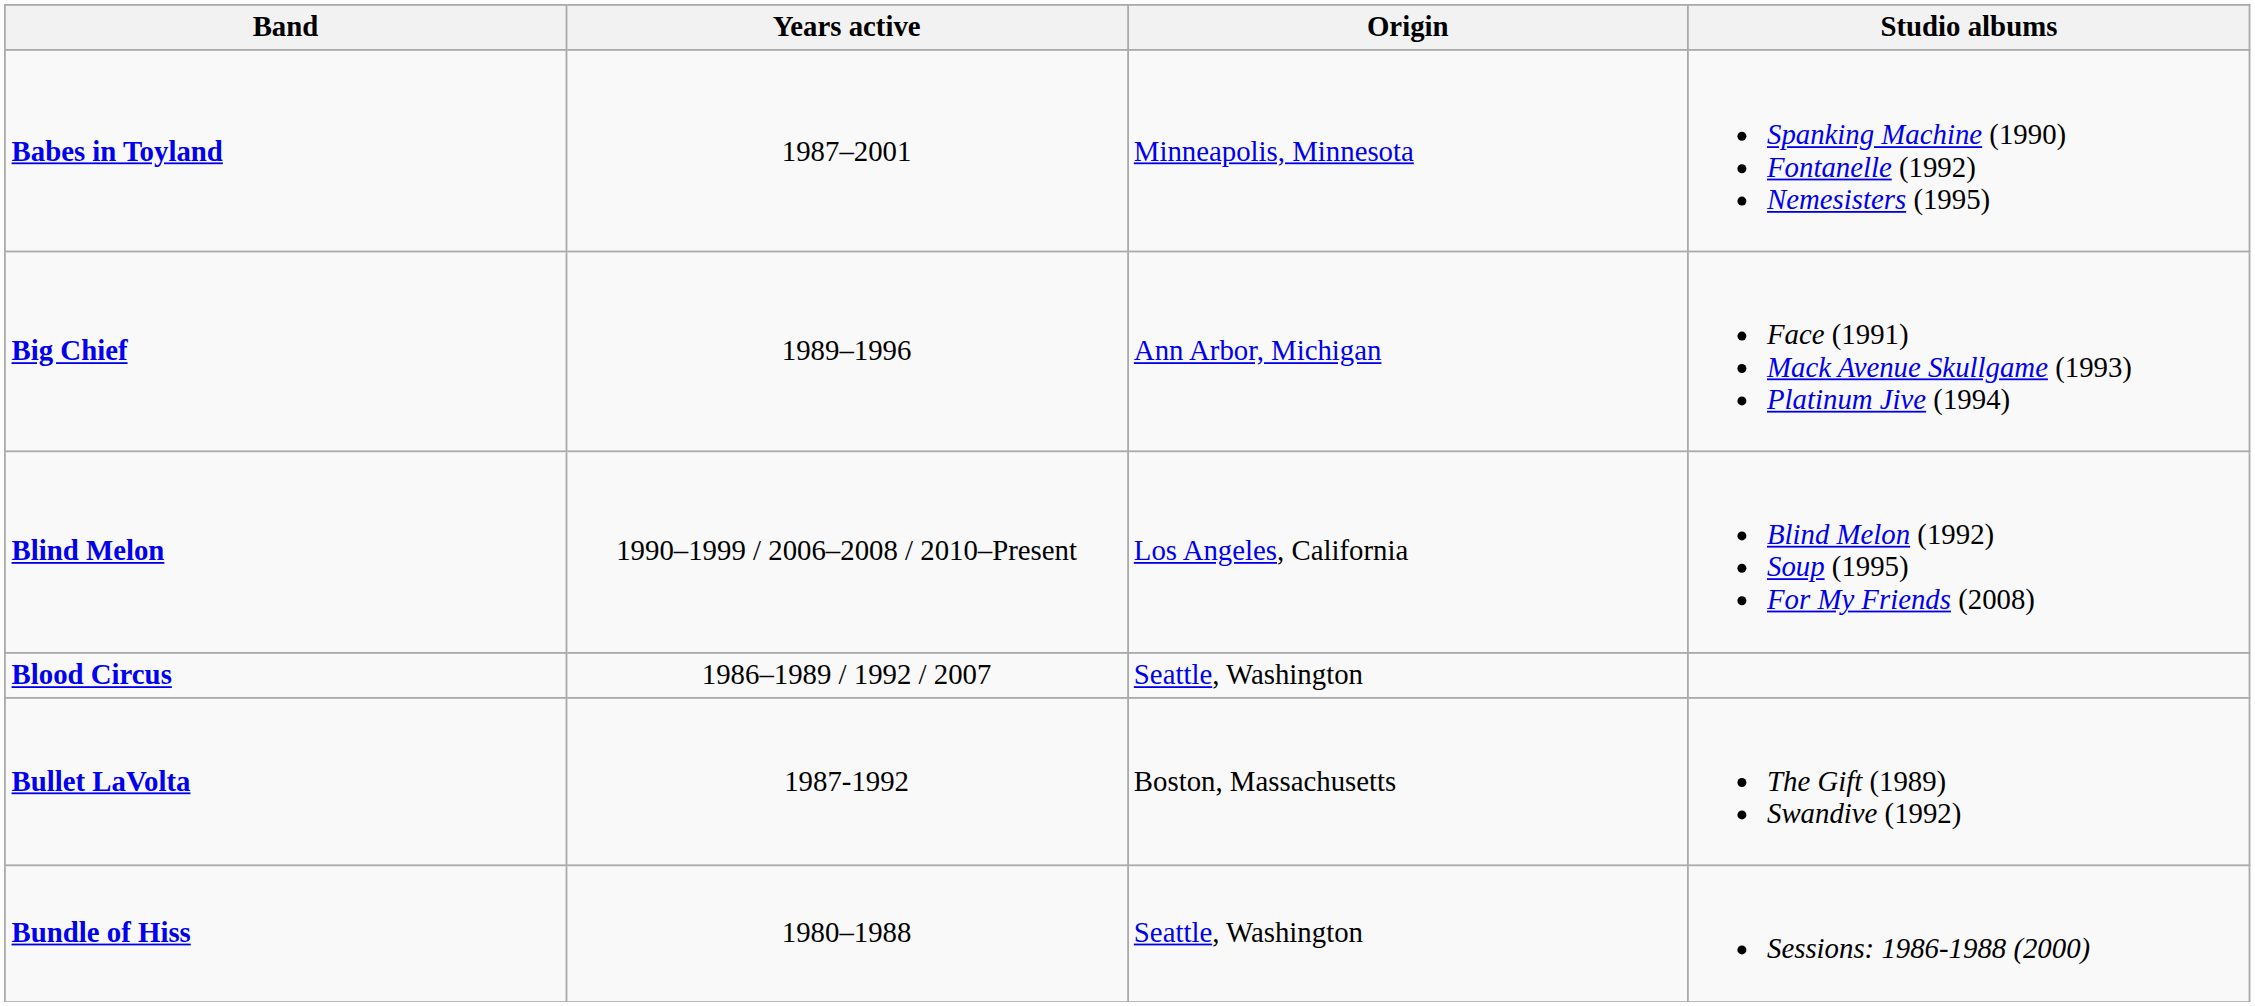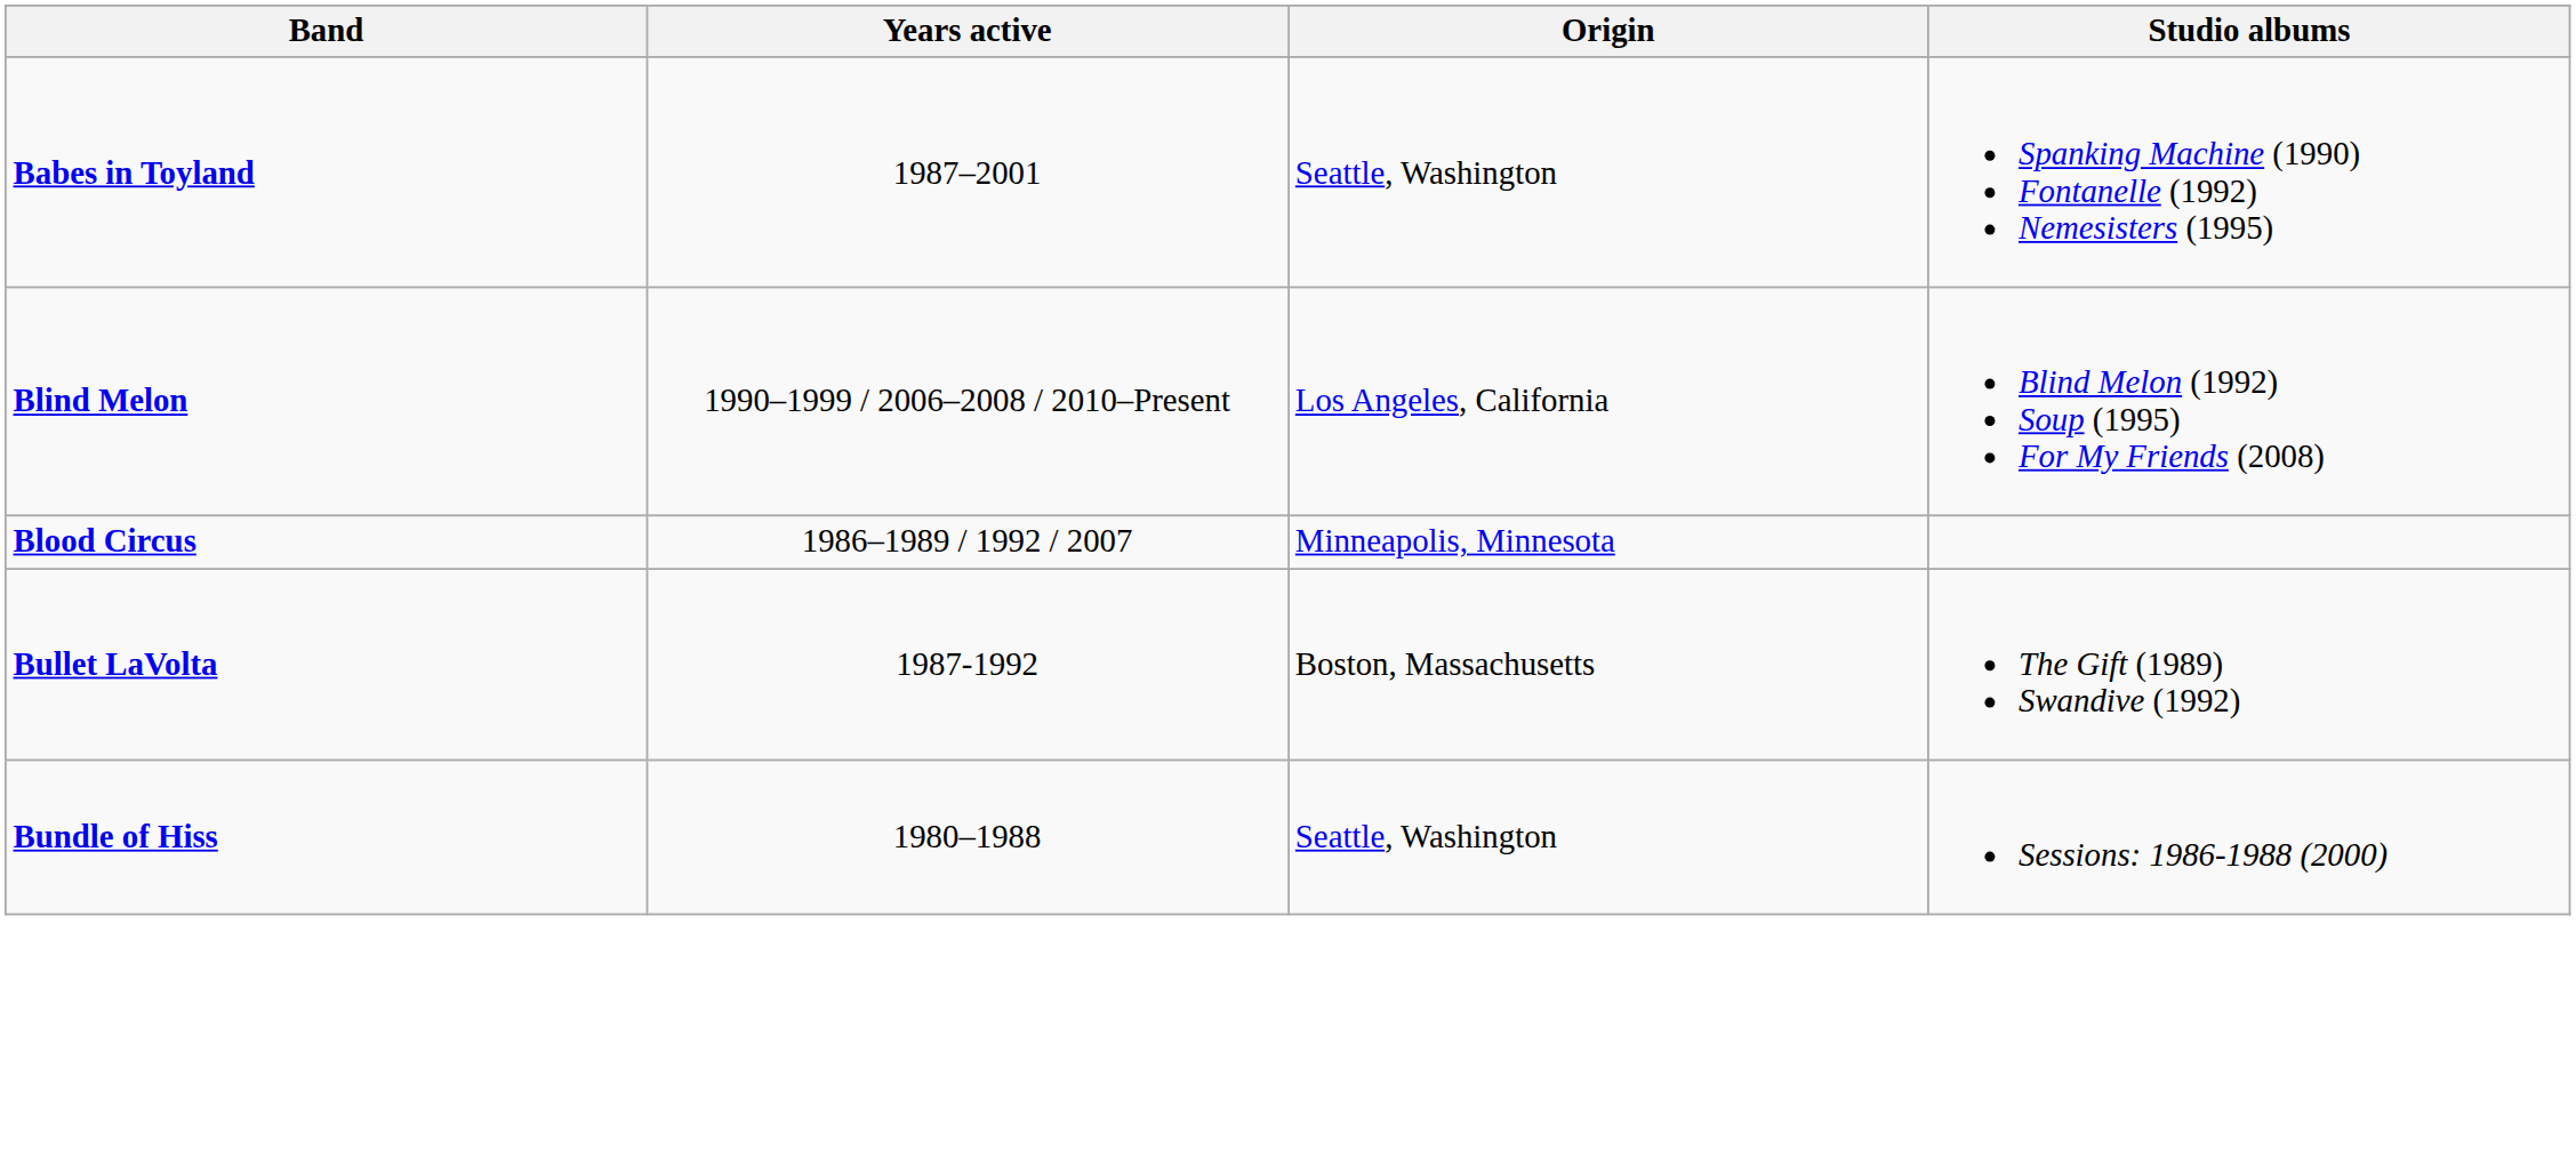 <table class="wikitable sortable">
 <tr>
 <th style="width:15%;">Band</th>
 <th style="width:15%;">Years active</th>
 <th style="width:15%;">Origin</th>
 <th style="width:15%;">Studio albums</th>
 </tr>
 <tr>
 <td><strong><a href='#'>Babes in Toyland</a></strong></td>
 <td style="text-align:center;">1987–2001</td>
-<td><a href='#'>Minneapolis, Minnesota</a></td>
+<td><a href='#'>Seattle</a>, Washington</td>
 <td><br><ul><li><em><a href='#'>Spanking Machine</a></em> (1990)</li><li><em><a href='#'>Fontanelle</a></em> (1992)</li><li><em><a href='#'>Nemesisters</a></em> (1995)</li></ul></td>
-</tr>
-<tr>
-<td><strong><a href='#'>Big Chief</a></strong></td>
-<td style="text-align:center;">1989–1996</td>
-<td><a href='#'>Ann Arbor, Michigan</a></td>
-<td><br><ul><li><em>Face</em> (1991)</li><li><em><a href='#'>Mack Avenue Skullgame</a></em> (1993)</li><li><em><a href='#'>Platinum Jive</a></em> (1994)</li></ul></td>
 </tr>
 <tr>
 <td><strong><a href='#'>Blind Melon</a></strong></td>
 <td style="text-align:center;">1990–1999 / 2006–2008 / 2010–Present</td>
 <td><a href='#'>Los Angeles</a>, California</td>
 <td><br><ul><li><em><a href='#'>Blind Melon</a></em> (1992)</li><li><em><a href='#'>Soup</a></em> (1995)</li><li><em><a href='#'>For My Friends</a></em> (2008)</li></ul></td>
 </tr>
 <tr>
 <td><strong><a href='#'>Blood Circus</a></strong></td>
 <td style="text-align:center;">1986–1989 / 1992 / 2007</td>
-<td><a href='#'>Seattle</a>, Washington</td>
+<td><a href='#'>Minneapolis, Minnesota</a></td>
 <td></td>
 </tr>
 <tr>
 <td><strong><a href='#'>Bullet LaVolta</a></strong></td>
 <td style="text-align:center;">1987-1992</td>
 <td>Boston, Massachusetts</td>
 <td><br><ul><li><em>The Gift</em> (1989)</li><li><em>Swandive</em> (1992)</li></ul></td>
 </tr>
 <tr>
 <td><strong><a href='#'>Bundle of Hiss</a></strong></td>
 <td style="text-align:center;">1980–1988</td>
 <td><a href='#'>Seattle</a>, Washington</td>
 <td><br><ul><li><em>Sessions: 1986-1988 (2000)</em></li></ul></td>
 </tr>
 </table>
